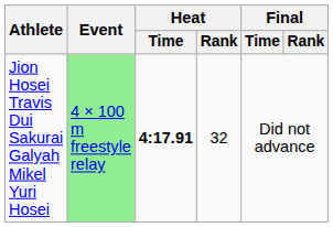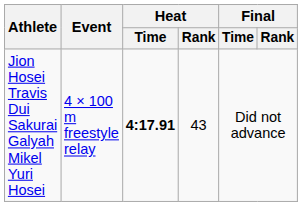 <table class="wikitable" style="text-align:center; font-size:90%; width:30%;">
 <tr>
 <th rowspan="2">Athlete</th>
 <th rowspan="2">Event</th>
 <th colspan="2">Heat</th>
 <th colspan="2">Final</th>
 </tr>
 <tr style="font-size:95%">
 <th>Time</th>
 <th>Rank</th>
 <th>Time</th>
 <th>Rank</th>
 </tr>
 <tr>
 <td align=left><a href='#'>Jion Hosei</a> <br><a href='#'>Travis Dui Sakurai</a> <br><a href='#'>Galyah Mikel</a> <br><a href='#'>Yuri Hosei</a></td>
-<td align=left style="background: lightgreen;"><a href='#'>4 × 100 m freestyle relay</a></td>
+<td align=left><a href='#'>4 × 100 m freestyle relay</a></td>
 <td><strong>4:17.91</strong></td>
-<td>32</td>
+<td>43</td>
 <td colspan=2>Did not advance</td>
 </tr>
 </table>
